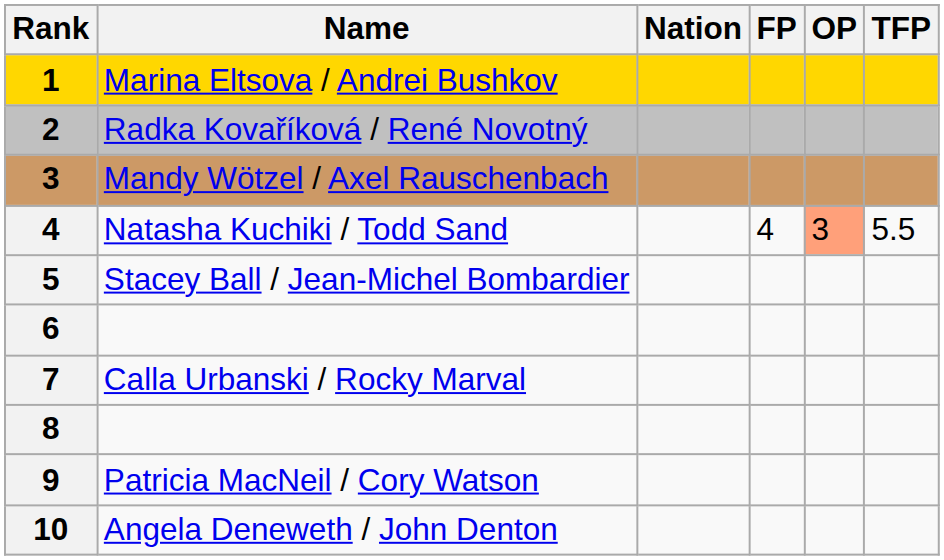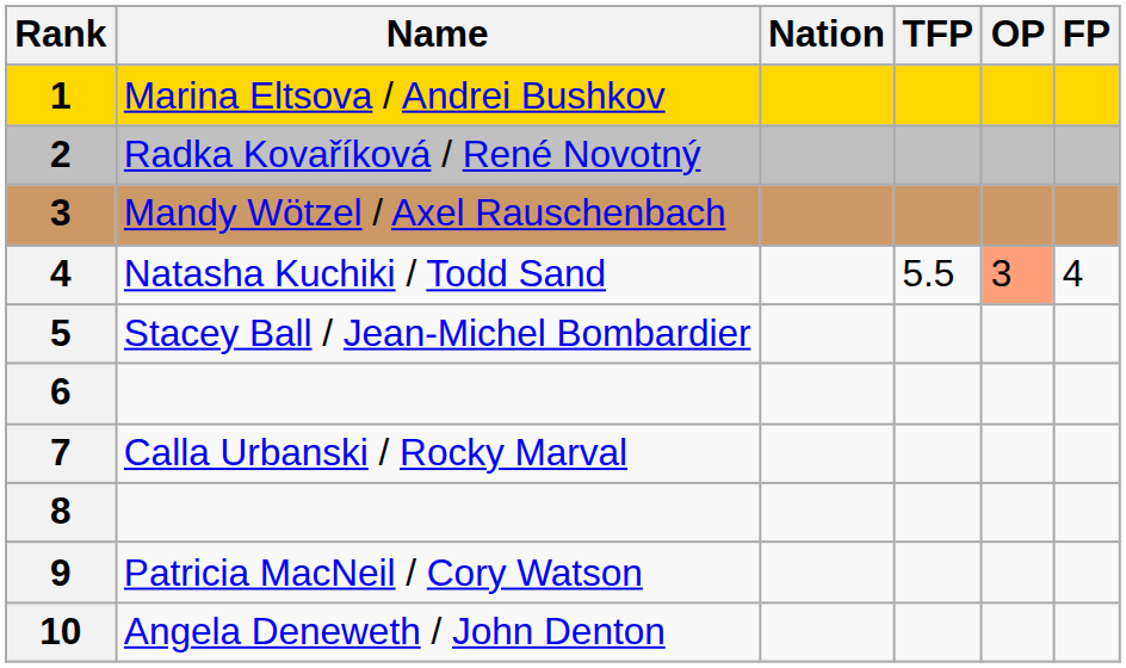 <table class="wikitable">
 <tr>
 <th>Rank</th>
 <th>Name</th>
 <th>Nation</th>
+<th>TFP</th>
+<th>OP</th>
 <th>FP</th>
-<th>OP</th>
-<th>TFP</th>
 </tr>
 <tr bgcolor="gold">
 <td align="center"><strong>1</strong></td>
 <td><a href='#'>Marina Eltsova</a> / <a href='#'>Andrei Bushkov</a></td>
 <td></td>
 <td></td>
 <td></td>
 <td></td>
 </tr>
 <tr bgcolor="silver">
 <td align="center"><strong>2</strong></td>
 <td><a href='#'>Radka Kovaříková</a> / <a href='#'>René Novotný</a></td>
 <td></td>
 <td></td>
 <td></td>
 <td></td>
 </tr>
 <tr bgcolor="cc9966">
 <td align="center"><strong>3</strong></td>
 <td><a href='#'>Mandy Wötzel</a> / <a href='#'>Axel Rauschenbach</a></td>
 <td></td>
 <td></td>
 <td></td>
 <td></td>
 </tr>
 <tr>
 <th>4</th>
 <td><a href='#'>Natasha Kuchiki</a> / <a href='#'>Todd Sand</a></td>
 <td></td>
+<td>5.5</td>
+<td style="background: lightsalmon;">3</td>
 <td>4</td>
-<td style="background: lightsalmon;">3</td>
-<td>5.5</td>
 </tr>
 <tr>
 <th>5</th>
 <td><a href='#'>Stacey Ball</a> / <a href='#'>Jean-Michel Bombardier</a></td>
 <td></td>
 <td></td>
 <td></td>
 <td></td>
 </tr>
 <tr>
 <th>6</th>
 <td></td>
 <td></td>
 <td></td>
 <td></td>
 <td></td>
 </tr>
 <tr>
 <th>7</th>
 <td><a href='#'>Calla Urbanski</a> / <a href='#'>Rocky Marval</a></td>
 <td></td>
 <td></td>
 <td></td>
 <td></td>
 </tr>
 <tr>
 <th>8</th>
 <td></td>
 <td></td>
 <td></td>
 <td></td>
 <td></td>
 </tr>
 <tr>
 <th>9</th>
 <td><a href='#'>Patricia MacNeil</a> / <a href='#'>Cory Watson</a></td>
 <td></td>
 <td></td>
 <td></td>
 <td></td>
 </tr>
 <tr>
 <th>10</th>
 <td><a href='#'>Angela Deneweth</a> / <a href='#'>John Denton</a></td>
 <td></td>
 <td></td>
 <td></td>
 <td></td>
 </tr>
 </table>
